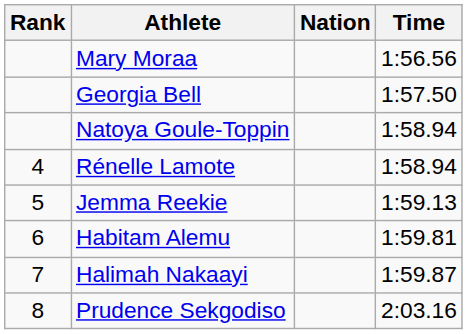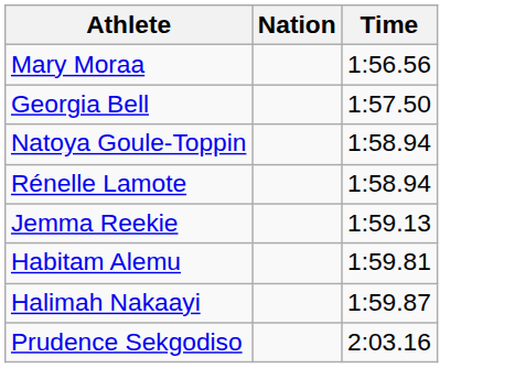 <table class="wikitable">
 <tr>
-<th scope="col">Rank</th>
 <th scope="col">Athlete</th>
 <th scope="col">Nation</th>
 <th scope="col">Time</th>
 </tr>
 <tr>
-<td align=center></td>
 <td><a href='#'>Mary Moraa</a></td>
 <td></td>
 <td>1:56.56</td>
 </tr>
 <tr>
-<td align=center></td>
 <td><a href='#'>Georgia Bell</a></td>
 <td></td>
 <td>1:57.50</td>
 </tr>
 <tr>
-<td align=center></td>
 <td><a href='#'>Natoya Goule-Toppin</a></td>
 <td></td>
 <td>1:58.94</td>
 </tr>
 <tr>
-<td align=center>4</td>
 <td><a href='#'>Rénelle Lamote</a></td>
 <td></td>
 <td>1:58.94</td>
 </tr>
 <tr>
-<td align=center>5</td>
 <td><a href='#'>Jemma Reekie</a></td>
 <td></td>
 <td>1:59.13</td>
 </tr>
 <tr>
-<td align=center>6</td>
 <td><a href='#'>Habitam Alemu</a></td>
 <td></td>
 <td>1:59.81</td>
 </tr>
 <tr>
-<td align=center>7</td>
 <td><a href='#'>Halimah Nakaayi</a></td>
 <td></td>
 <td>1:59.87</td>
 </tr>
 <tr>
-<td align=center>8</td>
 <td><a href='#'>Prudence Sekgodiso</a></td>
 <td></td>
 <td>2:03.16</td>
 </tr>
 </table>
